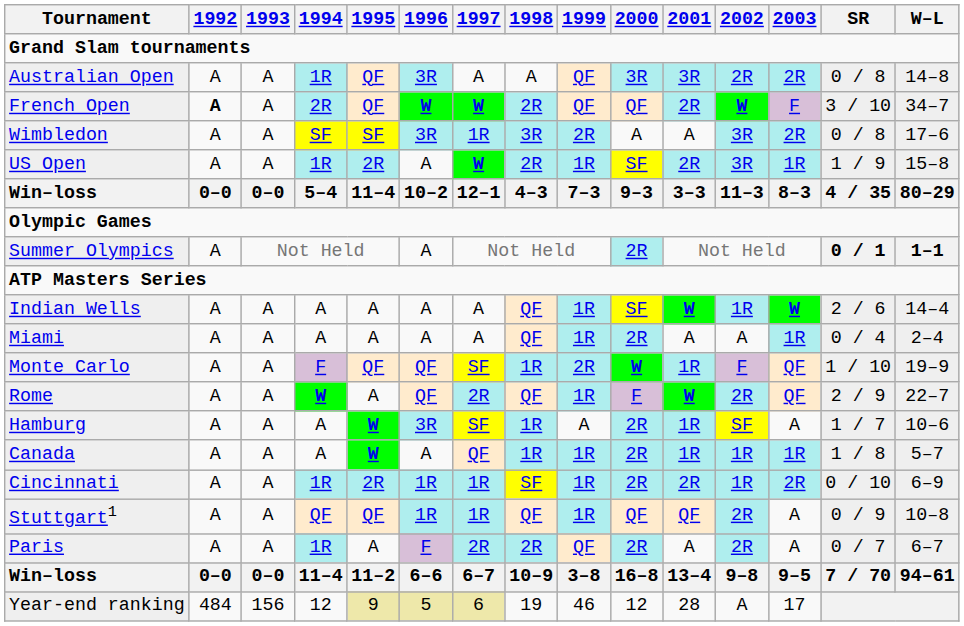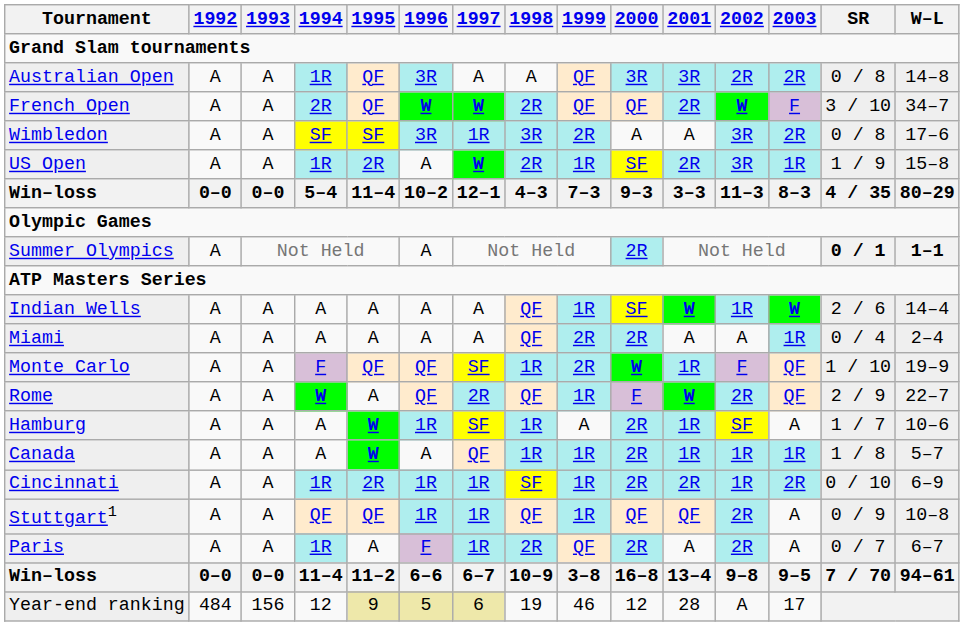 <table class=wikitable style=text-align:center;font-size:97%>
 <tr>
 <th>Tournament</th>
 <th><a href='#'>1992</a></th>
 <th><a href='#'>1993</a></th>
 <th><a href='#'>1994</a></th>
 <th><a href='#'>1995</a></th>
 <th><a href='#'>1996</a></th>
 <th><a href='#'>1997</a></th>
 <th><a href='#'>1998</a></th>
 <th><a href='#'>1999</a></th>
 <th><a href='#'>2000</a></th>
 <th><a href='#'>2001</a></th>
 <th><a href='#'>2002</a></th>
 <th><a href='#'>2003</a></th>
 <th>SR</th>
 <th>W–L</th>
 </tr>
 <tr>
 <td colspan=15 align=left><strong>Grand Slam tournaments</strong></td>
 </tr>
 <tr>
 <td bgcolor=#efefef align=left><a href='#'>Australian Open</a></td>
 <td>A</td>
 <td>A</td>
 <td bgcolor=#afeeee><a href='#'>1R</a></td>
 <td bgcolor=#ffebcd><a href='#'>QF</a></td>
 <td bgcolor=#afeeee><a href='#'>3R</a></td>
 <td>A</td>
 <td>A</td>
 <td bgcolor=#ffebcd><a href='#'>QF</a></td>
 <td bgcolor=#afeeee><a href='#'>3R</a></td>
 <td bgcolor=#afeeee><a href='#'>3R</a></td>
 <td bgcolor=#afeeee><a href='#'>2R</a></td>
 <td bgcolor=#afeeee><a href='#'>2R</a></td>
 <td bgcolor=#efefef>0 / 8</td>
 <td bgcolor=#efefef>14–8</td>
 </tr>
 <tr>
 <td bgcolor=#efefef align=left><a href='#'>French Open</a></td>
-<td><strong>A</strong></td>
+<td>A</td>
 <td>A</td>
 <td bgcolor=#afeeee><a href='#'>2R</a></td>
 <td bgcolor=#ffebcd><a href='#'>QF</a></td>
 <td bgcolor=lime><strong><a href='#'>W</a></strong></td>
 <td bgcolor=lime><strong><a href='#'>W</a></strong></td>
 <td bgcolor=#afeeee><a href='#'>2R</a></td>
 <td bgcolor=#ffebcd><a href='#'>QF</a></td>
 <td bgcolor=#ffebcd><a href='#'>QF</a></td>
 <td bgcolor=#afeeee><a href='#'>2R</a></td>
 <td bgcolor=lime><strong><a href='#'>W</a></strong></td>
 <td bgcolor=thistle><a href='#'>F</a></td>
 <td bgcolor=#efefef>3 / 10</td>
 <td bgcolor=#efefef>34–7</td>
 </tr>
 <tr>
 <td bgcolor=#efefef align=left><a href='#'>Wimbledon</a></td>
 <td>A</td>
 <td>A</td>
 <td bgcolor=yellow><a href='#'>SF</a></td>
 <td bgcolor=yellow><a href='#'>SF</a></td>
 <td bgcolor=#afeeee><a href='#'>3R</a></td>
 <td bgcolor=#afeeee><a href='#'>1R</a></td>
 <td bgcolor=#afeeee><a href='#'>3R</a></td>
 <td bgcolor=#afeeee><a href='#'>2R</a></td>
 <td>A</td>
 <td>A</td>
 <td bgcolor=#afeeee><a href='#'>3R</a></td>
 <td bgcolor=#afeeee><a href='#'>2R</a></td>
 <td bgcolor=#efefef>0 / 8</td>
 <td bgcolor=#efefef>17–6</td>
 </tr>
 <tr>
 <td bgcolor=#efefef align=left><a href='#'>US Open</a></td>
 <td>A</td>
 <td>A</td>
 <td bgcolor=#afeeee><a href='#'>1R</a></td>
 <td bgcolor=#afeeee><a href='#'>2R</a></td>
 <td>A</td>
 <td bgcolor=lime><strong><a href='#'>W</a></strong></td>
 <td bgcolor=#afeeee><a href='#'>2R</a></td>
 <td bgcolor=#afeeee><a href='#'>1R</a></td>
 <td bgcolor=yellow><a href='#'>SF</a></td>
 <td bgcolor=#afeeee><a href='#'>2R</a></td>
 <td bgcolor=#afeeee><a href='#'>3R</a></td>
 <td bgcolor=#afeeee><a href='#'>1R</a></td>
 <td bgcolor=#efefef>1 / 9</td>
 <td bgcolor=#efefef>15–8</td>
 </tr>
 <tr>
 <th style=text-align:left>Win–loss</th>
 <th>0–0</th>
 <th>0–0</th>
 <th>5–4</th>
 <th>11–4</th>
 <th>10–2</th>
 <th>12–1</th>
 <th>4–3</th>
 <th>7–3</th>
 <th>9–3</th>
 <th>3–3</th>
 <th>11–3</th>
 <th>8–3</th>
 <th>4 / 35</th>
 <th>80–29</th>
 </tr>
 <tr>
 <td colspan=25 align=left><strong>Olympic Games</strong></td>
 </tr>
 <tr>
 <td bgcolor=#efefef align=left><a href='#'>Summer Olympics</a></td>
 <td>A</td>
 <td colspan=3 style=color:#767676>Not Held</td>
 <td>A</td>
 <td colspan=3 style=color:#767676>Not Held</td>
 <td bgcolor=#afeeee><a href='#'>2R</a></td>
 <td colspan=3 style=color:#767676>Not Held</td>
 <th>0 / 1</th>
 <th>1–1</th>
 </tr>
 <tr>
 <td colspan=15 align=left><strong>ATP Masters Series</strong></td>
 </tr>
 <tr>
 <td bgcolor=#efefef align=left><a href='#'>Indian Wells</a></td>
 <td>A</td>
 <td>A</td>
 <td>A</td>
 <td>A</td>
 <td>A</td>
 <td>A</td>
 <td bgcolor=#ffebcd><a href='#'>QF</a></td>
 <td bgcolor=#afeeee><a href='#'>1R</a></td>
 <td bgcolor=yellow><a href='#'>SF</a></td>
 <td bgcolor=lime><strong><a href='#'>W</a></strong></td>
 <td bgcolor=#afeeee><a href='#'>1R</a></td>
 <td bgcolor=lime><strong><a href='#'>W</a></strong></td>
 <td bgcolor=#efefef>2 / 6</td>
 <td bgcolor=#efefef>14–4</td>
 </tr>
 <tr>
 <td bgcolor=#efefef align=left><a href='#'>Miami</a></td>
 <td>A</td>
 <td>A</td>
 <td>A</td>
 <td>A</td>
 <td>A</td>
 <td>A</td>
 <td bgcolor=#ffebcd><a href='#'>QF</a></td>
-<td bgcolor=#afeeee><a href='#'>1R</a></td>
+<td bgcolor=#afeeee><a href='#'>2R</a></td>
 <td bgcolor=#afeeee><a href='#'>2R</a></td>
 <td>A</td>
 <td>A</td>
 <td bgcolor=#afeeee><a href='#'>1R</a></td>
 <td bgcolor=#efefef>0 / 4</td>
 <td bgcolor=#efefef>2–4</td>
 </tr>
 <tr>
 <td bgcolor=#efefef align=left><a href='#'>Monte Carlo</a></td>
 <td>A</td>
 <td>A</td>
 <td bgcolor=thistle><a href='#'>F</a></td>
 <td bgcolor=#ffebcd><a href='#'>QF</a></td>
 <td bgcolor=#ffebcd><a href='#'>QF</a></td>
 <td bgcolor=yellow><a href='#'>SF</a></td>
 <td bgcolor=#afeeee><a href='#'>1R</a></td>
 <td bgcolor=#afeeee><a href='#'>2R</a></td>
 <td bgcolor=lime><strong><a href='#'>W</a></strong></td>
 <td bgcolor=#afeeee><a href='#'>1R</a></td>
 <td bgcolor=thistle><a href='#'>F</a></td>
 <td bgcolor=#ffebcd><a href='#'>QF</a></td>
 <td bgcolor=#efefef>1 / 10</td>
 <td bgcolor=#efefef>19–9</td>
 </tr>
 <tr>
 <td bgcolor=#efefef align=left><a href='#'>Rome</a></td>
 <td>A</td>
 <td>A</td>
 <td bgcolor=lime><strong><a href='#'>W</a></strong></td>
 <td>A</td>
 <td bgcolor=#ffebcd><a href='#'>QF</a></td>
 <td bgcolor=#afeeee><a href='#'>2R</a></td>
 <td bgcolor=#ffebcd><a href='#'>QF</a></td>
 <td bgcolor=#afeeee><a href='#'>1R</a></td>
 <td bgcolor=thistle><a href='#'>F</a></td>
 <td bgcolor=lime><strong><a href='#'>W</a></strong></td>
 <td bgcolor=#afeeee><a href='#'>2R</a></td>
 <td bgcolor=#ffebcd><a href='#'>QF</a></td>
 <td bgcolor=#efefef>2 / 9</td>
 <td bgcolor=#efefef>22–7</td>
 </tr>
 <tr>
 <td bgcolor=#efefef align=left><a href='#'>Hamburg</a></td>
 <td>A</td>
 <td>A</td>
 <td>A</td>
 <td bgcolor=lime><strong><a href='#'>W</a></strong></td>
-<td bgcolor=#afeeee><a href='#'>3R</a></td>
+<td bgcolor=#afeeee><a href='#'>1R</a></td>
 <td bgcolor=yellow><a href='#'>SF</a></td>
 <td bgcolor=#afeeee><a href='#'>1R</a></td>
 <td>A</td>
 <td bgcolor=#afeeee><a href='#'>2R</a></td>
 <td bgcolor=#afeeee><a href='#'>1R</a></td>
 <td bgcolor=yellow><a href='#'>SF</a></td>
 <td>A</td>
 <td bgcolor=#efefef>1 / 7</td>
 <td bgcolor=#efefef>10–6</td>
 </tr>
 <tr>
 <td bgcolor=#efefef align=left><a href='#'>Canada</a></td>
 <td>A</td>
 <td>A</td>
 <td>A</td>
 <td bgcolor=lime><strong><a href='#'>W</a></strong></td>
 <td>A</td>
 <td bgcolor=#ffebcd><a href='#'>QF</a></td>
 <td bgcolor=#afeeee><a href='#'>1R</a></td>
 <td bgcolor=#afeeee><a href='#'>1R</a></td>
 <td bgcolor=#afeeee><a href='#'>2R</a></td>
 <td bgcolor=#afeeee><a href='#'>1R</a></td>
 <td bgcolor=#afeeee><a href='#'>1R</a></td>
 <td bgcolor=#afeeee><a href='#'>1R</a></td>
 <td bgcolor=#efefef>1 / 8</td>
 <td bgcolor=#efefef>5–7</td>
 </tr>
 <tr>
 <td bgcolor=#efefef align=left><a href='#'>Cincinnati</a></td>
 <td>A</td>
 <td>A</td>
 <td bgcolor=#afeeee><a href='#'>1R</a></td>
 <td bgcolor=#afeeee><a href='#'>2R</a></td>
 <td bgcolor=#afeeee><a href='#'>1R</a></td>
 <td bgcolor=#afeeee><a href='#'>1R</a></td>
 <td bgcolor=yellow><a href='#'>SF</a></td>
 <td bgcolor=#afeeee><a href='#'>1R</a></td>
 <td bgcolor=#afeeee><a href='#'>2R</a></td>
 <td bgcolor=#afeeee><a href='#'>2R</a></td>
 <td bgcolor=#afeeee><a href='#'>1R</a></td>
 <td bgcolor=#afeeee><a href='#'>2R</a></td>
 <td bgcolor=#efefef>0 / 10</td>
 <td bgcolor=#efefef>6–9</td>
 </tr>
 <tr>
 <td bgcolor=#efefef align=left><a href='#'>Stuttgart</a><sup>1</sup></td>
 <td>A</td>
 <td>A</td>
 <td bgcolor=#ffebcd><a href='#'>QF</a></td>
 <td bgcolor=#ffebcd><a href='#'>QF</a></td>
 <td bgcolor=#afeeee><a href='#'>1R</a></td>
 <td bgcolor=#afeeee><a href='#'>1R</a></td>
 <td bgcolor=#ffebcd><a href='#'>QF</a></td>
 <td bgcolor=#afeeee><a href='#'>1R</a></td>
 <td bgcolor=#ffebcd><a href='#'>QF</a></td>
 <td bgcolor=#ffebcd><a href='#'>QF</a></td>
 <td bgcolor=#afeeee><a href='#'>2R</a></td>
 <td>A</td>
 <td bgcolor=#efefef>0 / 9</td>
 <td bgcolor=#efefef>10–8</td>
 </tr>
 <tr>
 <td bgcolor=#efefef align=left><a href='#'>Paris</a></td>
 <td>A</td>
 <td>A</td>
 <td bgcolor=#afeeee><a href='#'>1R</a></td>
 <td>A</td>
 <td bgcolor=thistle><a href='#'>F</a></td>
-<td bgcolor=#afeeee><a href='#'>2R</a></td>
+<td bgcolor=#afeeee><a href='#'>1R</a></td>
 <td bgcolor=#afeeee><a href='#'>2R</a></td>
 <td bgcolor=#ffebcd><a href='#'>QF</a></td>
 <td bgcolor=#afeeee><a href='#'>2R</a></td>
 <td>A</td>
 <td bgcolor=#afeeee><a href='#'>2R</a></td>
 <td>A</td>
 <td bgcolor=#efefef>0 / 7</td>
 <td bgcolor=#efefef>6–7</td>
 </tr>
 <tr>
 <th style=text-align:left>Win–loss</th>
 <th>0–0</th>
 <th>0–0</th>
 <th>11–4</th>
 <th>11–2</th>
 <th>6–6</th>
 <th>6–7</th>
 <th>10–9</th>
 <th>3–8</th>
 <th>16–8</th>
 <th>13–4</th>
 <th>9–8</th>
 <th>9–5</th>
 <th>7 / 70</th>
 <th>94–61</th>
 </tr>
 <tr>
 <td bgcolor=#EFEFEF align=left>Year-end ranking</td>
 <td>484</td>
 <td>156</td>
 <td>12</td>
 <td bgcolor=#eee8aa>9</td>
 <td bgcolor=#eee8aa>5</td>
 <td bgcolor=#eee8aa>6</td>
 <td>19</td>
 <td>46</td>
 <td>12</td>
 <td>28</td>
 <td>A</td>
 <td>17</td>
 <th colspan=2></th>
 </tr>
 </table>
